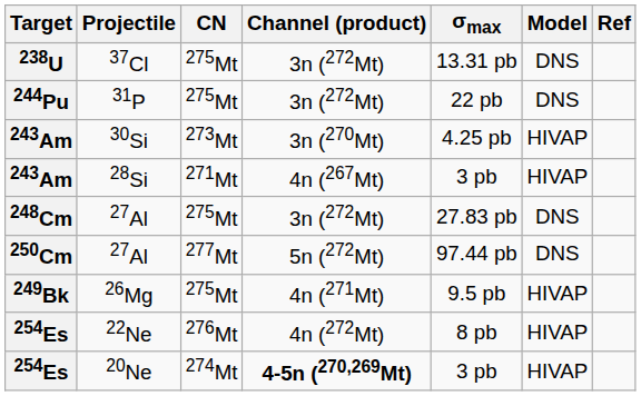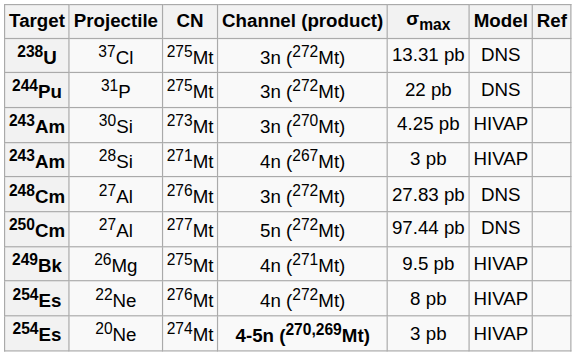 <table class="wikitable" style="text-align:center">
 <tr>
 <th>Target</th>
 <th>Projectile</th>
 <th>CN</th>
 <th>Channel (product)</th>
 <th>σ<sub>max</sub></th>
 <th>Model</th>
 <th>Ref</th>
 </tr>
 <tr>
 <th><sup>238</sup>U</th>
 <td><sup>37</sup>Cl</td>
 <td><sup>275</sup>Mt</td>
 <td>3n (<sup>272</sup>Mt)</td>
 <td>13.31 pb</td>
 <td>DNS</td>
 <td></td>
 </tr>
 <tr>
 <th><sup>244</sup>Pu</th>
 <td><sup>31</sup>P</td>
 <td><sup>275</sup>Mt</td>
 <td>3n (<sup>272</sup>Mt)</td>
 <td>22 pb</td>
 <td>DNS</td>
 <td></td>
 </tr>
 <tr>
 <th><sup>243</sup>Am</th>
 <td><sup>30</sup>Si</td>
 <td><sup>273</sup>Mt</td>
 <td>3n (<sup>270</sup>Mt)</td>
 <td>4.25 pb</td>
 <td>HIVAP</td>
 <td></td>
 </tr>
 <tr>
 <th><sup>243</sup>Am</th>
 <td><sup>28</sup>Si</td>
 <td><sup>271</sup>Mt</td>
 <td>4n (<sup>267</sup>Mt)</td>
 <td>3 pb</td>
 <td>HIVAP</td>
 <td></td>
 </tr>
 <tr>
 <th><sup>248</sup>Cm</th>
 <td><sup>27</sup>Al</td>
-<td><sup>275</sup>Mt</td>
+<td><sup>276</sup>Mt</td>
 <td>3n (<sup>272</sup>Mt)</td>
 <td>27.83 pb</td>
 <td>DNS</td>
 <td></td>
 </tr>
 <tr>
 <th><sup>250</sup>Cm</th>
 <td><sup>27</sup>Al</td>
 <td><sup>277</sup>Mt</td>
 <td>5n (<sup>272</sup>Mt)</td>
 <td>97.44 pb</td>
 <td>DNS</td>
 <td></td>
 </tr>
 <tr>
 <th><sup>249</sup>Bk</th>
 <td><sup>26</sup>Mg</td>
 <td><sup>275</sup>Mt</td>
 <td>4n (<sup>271</sup>Mt)</td>
 <td>9.5 pb</td>
 <td>HIVAP</td>
 <td></td>
 </tr>
 <tr>
 <th><sup>254</sup>Es</th>
 <td><sup>22</sup>Ne</td>
 <td><sup>276</sup>Mt</td>
 <td>4n (<sup>272</sup>Mt)</td>
 <td>8 pb</td>
 <td>HIVAP</td>
 <td></td>
 </tr>
 <tr>
 <th><sup>254</sup>Es</th>
 <td><sup>20</sup>Ne</td>
 <td><sup>274</sup>Mt</td>
 <td><strong>4-5n (<sup>270,269</sup>Mt)</strong></td>
 <td>3 pb</td>
 <td>HIVAP</td>
 <td></td>
 </tr>
 </table>
